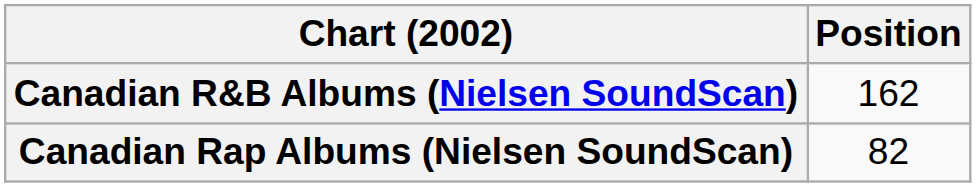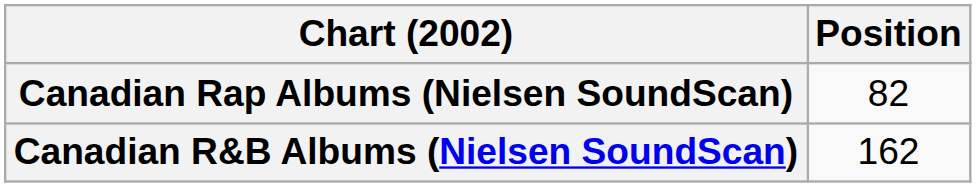 <table class="wikitable sortable plainrowheaders" style="text-align:center">
 <tr>
 <th scope="col">Chart (2002)</th>
 <th scope="col">Position</th>
 </tr>
 <tr>
+<th scope="row">Canadian Rap Albums (Nielsen SoundScan)</th>
+<td>82</td>
+</tr>
+<tr>
 <th scope="row">Canadian R&B Albums (<a href='#'>Nielsen SoundScan</a>)</th>
 <td>162</td>
 </tr>
-<tr>
-<th scope="row">Canadian Rap Albums (Nielsen SoundScan)</th>
-<td>82</td>
-</tr>
 </table>
